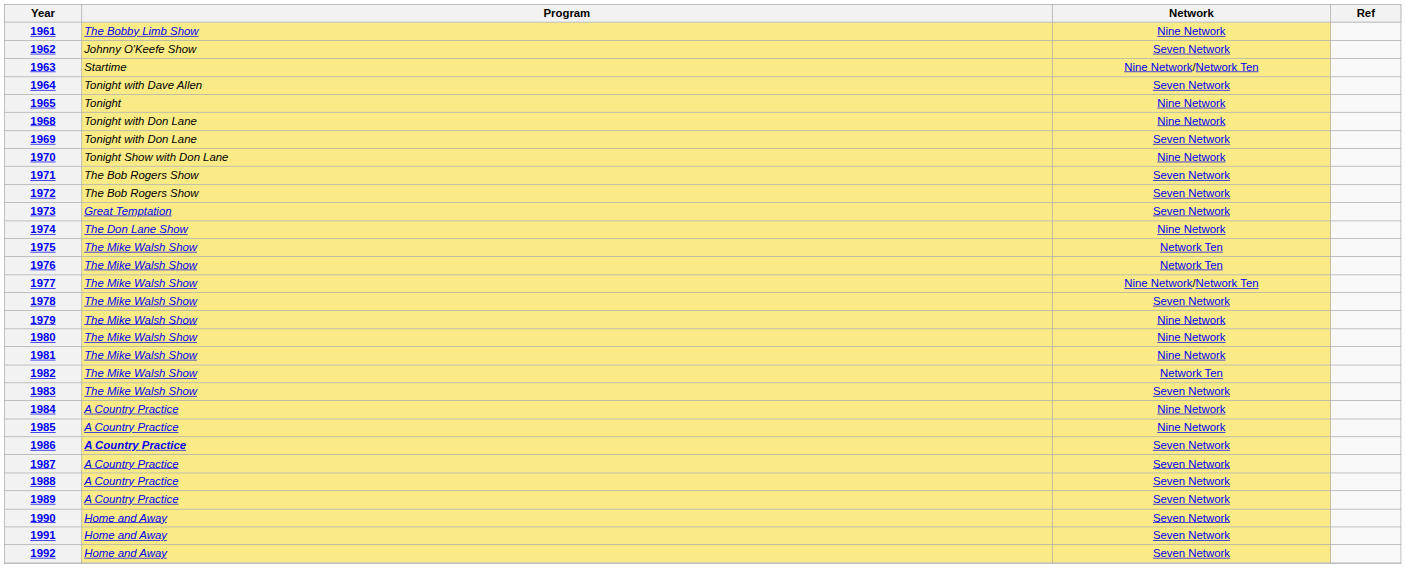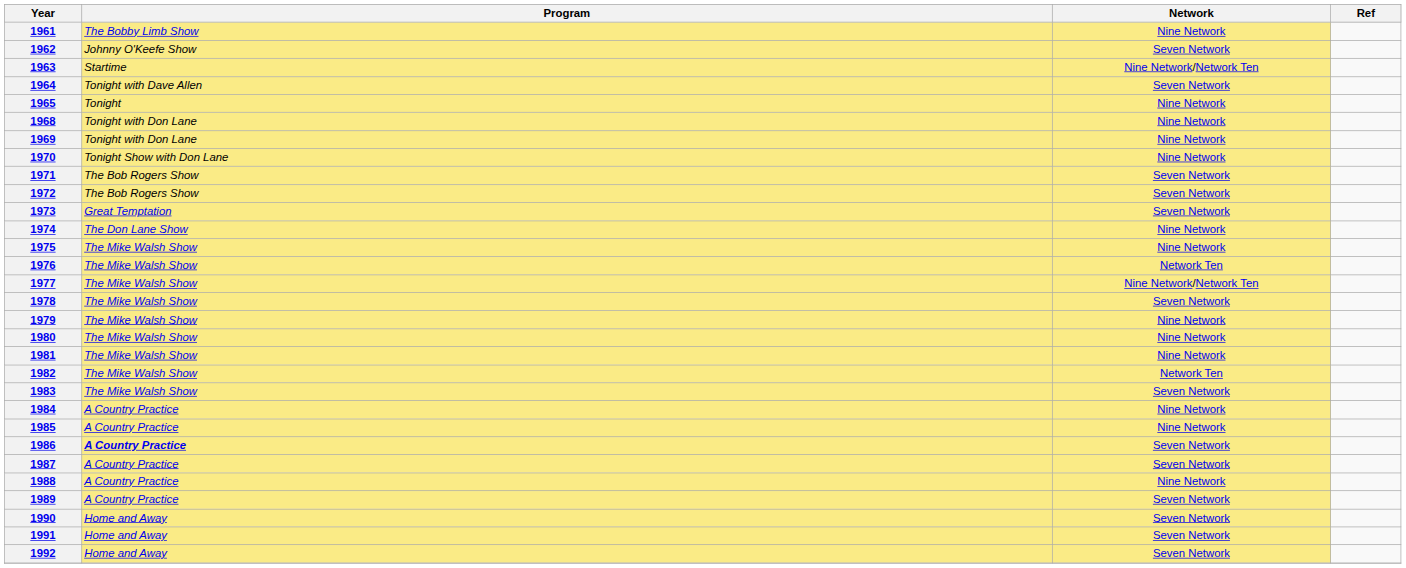 <table class="wikitable sortable">
 <tr style="background:#bebebe;">
 <th scope="col" style="width:1%;">Year</th>
 <th scope="col" style="width:16%;">Program</th>
 <th scope="col" style="width:4%;">Network</th>
 <th scope="col" style="width:1%;" class="unsortable">Ref</th>
 </tr>
 <tr>
 <th scope="row" style="text-align:center"><a href='#'>1961</a></th>
 <td style="background:#FAEB86"><em><a href='#'>The Bobby Limb Show</a></em></td>
 <td style="background:#FAEB86; text-align:center;"><a href='#'>Nine Network</a></td>
 <td style="text-align:center;"></td>
 </tr>
 <tr>
 <th scope="row" style="text-align:center"><a href='#'>1962</a></th>
 <td style="background:#FAEB86"><em>Johnny O'Keefe Show</em></td>
 <td style="background:#FAEB86; text-align:center;"><a href='#'>Seven Network</a></td>
 <td style="text-align:center;"></td>
 </tr>
 <tr>
 <th scope="row" style="text-align:center"><a href='#'>1963</a></th>
 <td style="background:#FAEB86"><em>Startime</em></td>
 <td style="background:#FAEB86; text-align:center;"><a href='#'>Nine Network</a>/<a href='#'>Network Ten</a></td>
 <td style="text-align:center;"></td>
 </tr>
 <tr>
 <th scope="row" style="text-align:center"><a href='#'>1964</a></th>
 <td style="background:#FAEB86"><em>Tonight with Dave Allen</em></td>
 <td style="background:#FAEB86; text-align:center;"><a href='#'>Seven Network</a></td>
 <td style="text-align:center;"></td>
 </tr>
 <tr>
 <th scope="row" style="text-align:center"><a href='#'>1965</a></th>
 <td style="background:#FAEB86"><em>Tonight</em></td>
 <td style="background:#FAEB86; text-align:center;"><a href='#'>Nine Network</a></td>
 <td style="text-align:center;"></td>
 </tr>
 <tr>
 <th scope="row" style="text-align:center"><a href='#'>1968</a></th>
 <td style="background:#FAEB86"><em>Tonight with Don Lane</em></td>
 <td style="background:#FAEB86; text-align:center;"><a href='#'>Nine Network</a></td>
 <td style="text-align:center;"></td>
 </tr>
 <tr>
 <th scope="row" style="text-align:center"><a href='#'>1969</a></th>
 <td style="background:#FAEB86"><em>Tonight with Don Lane</em></td>
-<td style="background:#FAEB86; text-align:center;"><a href='#'>Seven Network</a></td>
+<td style="background:#FAEB86; text-align:center;"><a href='#'>Nine Network</a></td>
 <td style="text-align:center;"></td>
 </tr>
 <tr>
 <th scope="row" style="text-align:center"><a href='#'>1970</a></th>
 <td style="background:#FAEB86"><em>Tonight Show with Don Lane</em></td>
 <td style="background:#FAEB86; text-align:center;"><a href='#'>Nine Network</a></td>
 <td style="text-align:center;"></td>
 </tr>
 <tr>
 <th scope="row" style="text-align:center"><a href='#'>1971</a></th>
 <td style="background:#FAEB86"><em>The Bob Rogers Show</em></td>
 <td style="background:#FAEB86; text-align:center;"><a href='#'>Seven Network</a></td>
 <td style="text-align:center;"></td>
 </tr>
 <tr>
 <th scope="row" style="text-align:center"><a href='#'>1972</a></th>
 <td style="background:#FAEB86"><em>The Bob Rogers Show</em></td>
 <td style="background:#FAEB86; text-align:center;"><a href='#'>Seven Network</a></td>
 <td style="text-align:center;"></td>
 </tr>
 <tr>
 <th scope="row" style="text-align:center"><a href='#'>1973</a></th>
 <td style="background:#FAEB86"><em><a href='#'>Great Temptation</a></em></td>
 <td style="background:#FAEB86; text-align:center;"><a href='#'>Seven Network</a></td>
 <td style="text-align:center;"></td>
 </tr>
 <tr>
 <th scope="row" style="text-align:center"><a href='#'>1974</a></th>
 <td style="background:#FAEB86"><em><a href='#'>The Don Lane Show</a></em></td>
 <td style="background:#FAEB86; text-align:center;"><a href='#'>Nine Network</a></td>
 <td style="text-align:center;"></td>
 </tr>
 <tr>
 <th scope="row" style="text-align:center"><a href='#'>1975</a></th>
 <td style="background:#FAEB86"><em><a href='#'>The Mike Walsh Show</a></em></td>
-<td style="background:#FAEB86; text-align:center;"><a href='#'>Network Ten</a></td>
+<td style="background:#FAEB86; text-align:center;"><a href='#'>Nine Network</a></td>
 <td style="text-align:center;"></td>
 </tr>
 <tr>
 <th scope="row" style="text-align:center"><a href='#'>1976</a></th>
 <td style="background:#FAEB86"><em><a href='#'>The Mike Walsh Show</a></em></td>
 <td style="background:#FAEB86; text-align:center;"><a href='#'>Network Ten</a></td>
 <td style="text-align:center;"></td>
 </tr>
 <tr>
 <th scope="row" style="text-align:center"><a href='#'>1977</a></th>
 <td style="background:#FAEB86"><em><a href='#'>The Mike Walsh Show</a></em></td>
 <td style="background:#FAEB86; text-align:center;"><a href='#'>Nine Network</a>/<a href='#'>Network Ten</a></td>
 <td style="text-align:center;"></td>
 </tr>
 <tr>
 <th scope="row" style="text-align:center"><a href='#'>1978</a></th>
 <td style="background:#FAEB86"><em><a href='#'>The Mike Walsh Show</a></em></td>
 <td style="background:#FAEB86; text-align:center;"><a href='#'>Seven Network</a></td>
 <td style="text-align:center;"></td>
 </tr>
 <tr>
 <th scope="row" style="text-align:center"><a href='#'>1979</a></th>
 <td style="background:#FAEB86"><em><a href='#'>The Mike Walsh Show</a></em></td>
 <td style="background:#FAEB86; text-align:center;"><a href='#'>Nine Network</a></td>
 <td style="text-align:center;"></td>
 </tr>
 <tr>
 <th scope="row" style="text-align:center"><a href='#'>1980</a></th>
 <td style="background:#FAEB86"><em><a href='#'>The Mike Walsh Show</a></em></td>
 <td style="background:#FAEB86; text-align:center;"><a href='#'>Nine Network</a></td>
 <td style="text-align:center;"></td>
 </tr>
 <tr>
 <th scope="row" style="text-align:center"><a href='#'>1981</a></th>
 <td style="background:#FAEB86"><em><a href='#'>The Mike Walsh Show</a></em></td>
 <td style="background:#FAEB86; text-align:center;"><a href='#'>Nine Network</a></td>
 <td style="text-align:center;"></td>
 </tr>
 <tr>
 <th scope="row" style="text-align:center"><a href='#'>1982</a></th>
 <td style="background:#FAEB86"><em><a href='#'>The Mike Walsh Show</a></em></td>
 <td style="background:#FAEB86; text-align:center;"><a href='#'>Network Ten</a></td>
 <td style="text-align:center;"></td>
 </tr>
 <tr>
 <th scope="row" style="text-align:center"><a href='#'>1983</a></th>
 <td style="background:#FAEB86"><em><a href='#'>The Mike Walsh Show</a></em></td>
 <td style="background:#FAEB86; text-align:center;"><a href='#'>Seven Network</a></td>
 <td style="text-align:center;"></td>
 </tr>
 <tr>
 <th scope="row" style="text-align:center"><a href='#'>1984</a></th>
 <td style="background:#FAEB86"><em><a href='#'>A Country Practice</a></em></td>
 <td style="background:#FAEB86; text-align:center;"><a href='#'>Nine Network</a></td>
 <td style="text-align:center;"></td>
 </tr>
 <tr>
 <th scope="row" style="text-align:center"><a href='#'>1985</a></th>
 <td style="background:#FAEB86"><em><a href='#'>A Country Practice</a></em></td>
 <td style="background:#FAEB86; text-align:center;"><a href='#'>Nine Network</a></td>
 <td style="text-align:center;"></td>
 </tr>
 <tr>
 <th scope="row" style="text-align:center"><a href='#'>1986</a></th>
 <td style="background:#FAEB86"><strong><em><a href='#'>A Country Practice</a></em></strong></td>
 <td style="background:#FAEB86; text-align:center;"><a href='#'>Seven Network</a></td>
 <td style="text-align:center;"></td>
 </tr>
 <tr>
 <th scope="row" style="text-align:center"><a href='#'>1987</a></th>
 <td style="background:#FAEB86"><em><a href='#'>A Country Practice</a></em></td>
 <td style="background:#FAEB86; text-align:center;"><a href='#'>Seven Network</a></td>
 <td style="text-align:center;"></td>
 </tr>
 <tr>
 <th scope="row" style="text-align:center"><a href='#'>1988</a></th>
 <td style="background:#FAEB86"><em><a href='#'>A Country Practice</a></em></td>
-<td style="background:#FAEB86; text-align:center;"><a href='#'>Seven Network</a></td>
+<td style="background:#FAEB86; text-align:center;"><a href='#'>Nine Network</a></td>
 <td style="text-align:center;"></td>
 </tr>
 <tr>
 <th scope="row" style="text-align:center"><a href='#'>1989</a></th>
 <td style="background:#FAEB86"><em><a href='#'>A Country Practice</a></em></td>
 <td style="background:#FAEB86; text-align:center;"><a href='#'>Seven Network</a></td>
 <td style="text-align:center;"></td>
 </tr>
 <tr>
 <th scope="row" style="text-align:center"><a href='#'>1990</a></th>
 <td style="background:#FAEB86"><em><a href='#'>Home and Away</a></em></td>
 <td style="background:#FAEB86; text-align:center;"><a href='#'>Seven Network</a></td>
 <td style="text-align:center;"></td>
 </tr>
 <tr>
 <th scope="row" style="text-align:center"><a href='#'>1991</a></th>
 <td style="background:#FAEB86"><em><a href='#'>Home and Away</a></em></td>
 <td style="background:#FAEB86; text-align:center;"><a href='#'>Seven Network</a></td>
 <td style="text-align:center;"></td>
 </tr>
 <tr>
 <th scope="row" style="text-align:center"><a href='#'>1992</a></th>
 <td style="background:#FAEB86"><em><a href='#'>Home and Away</a></em></td>
 <td style="background:#FAEB86; text-align:center;"><a href='#'>Seven Network</a></td>
 <td style="text-align:center;"></td>
 </tr>
 <tr>
 </tr>
 </table>
